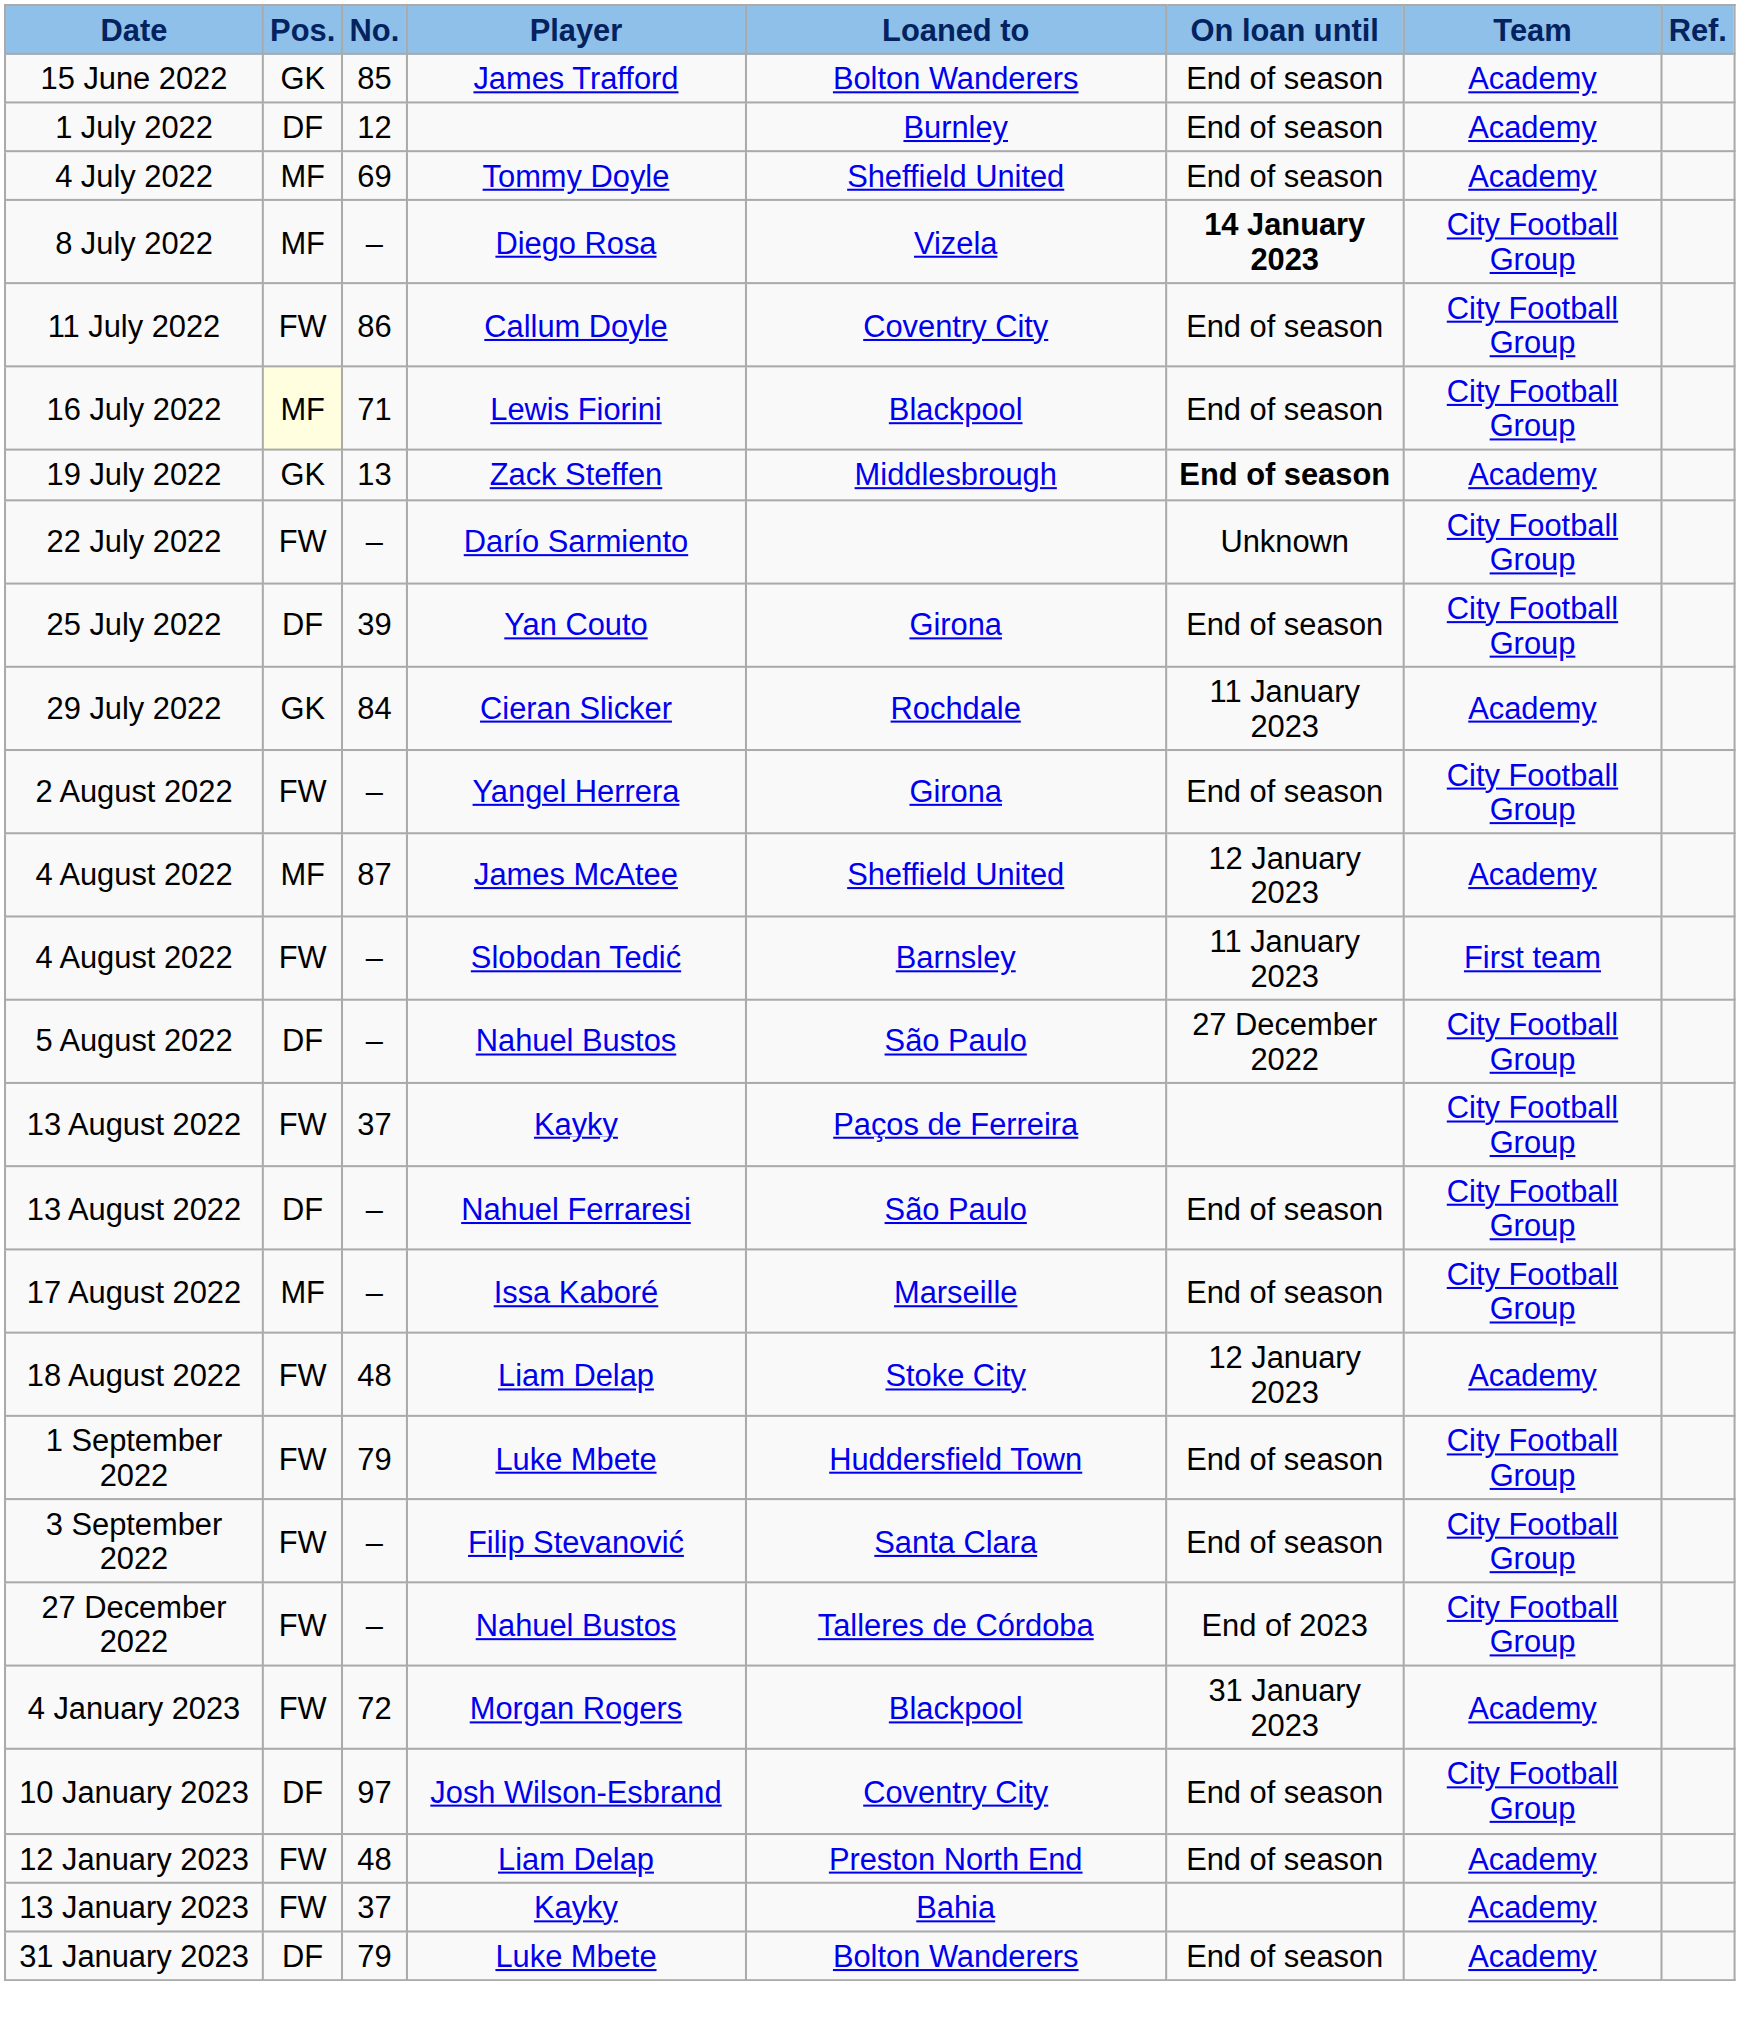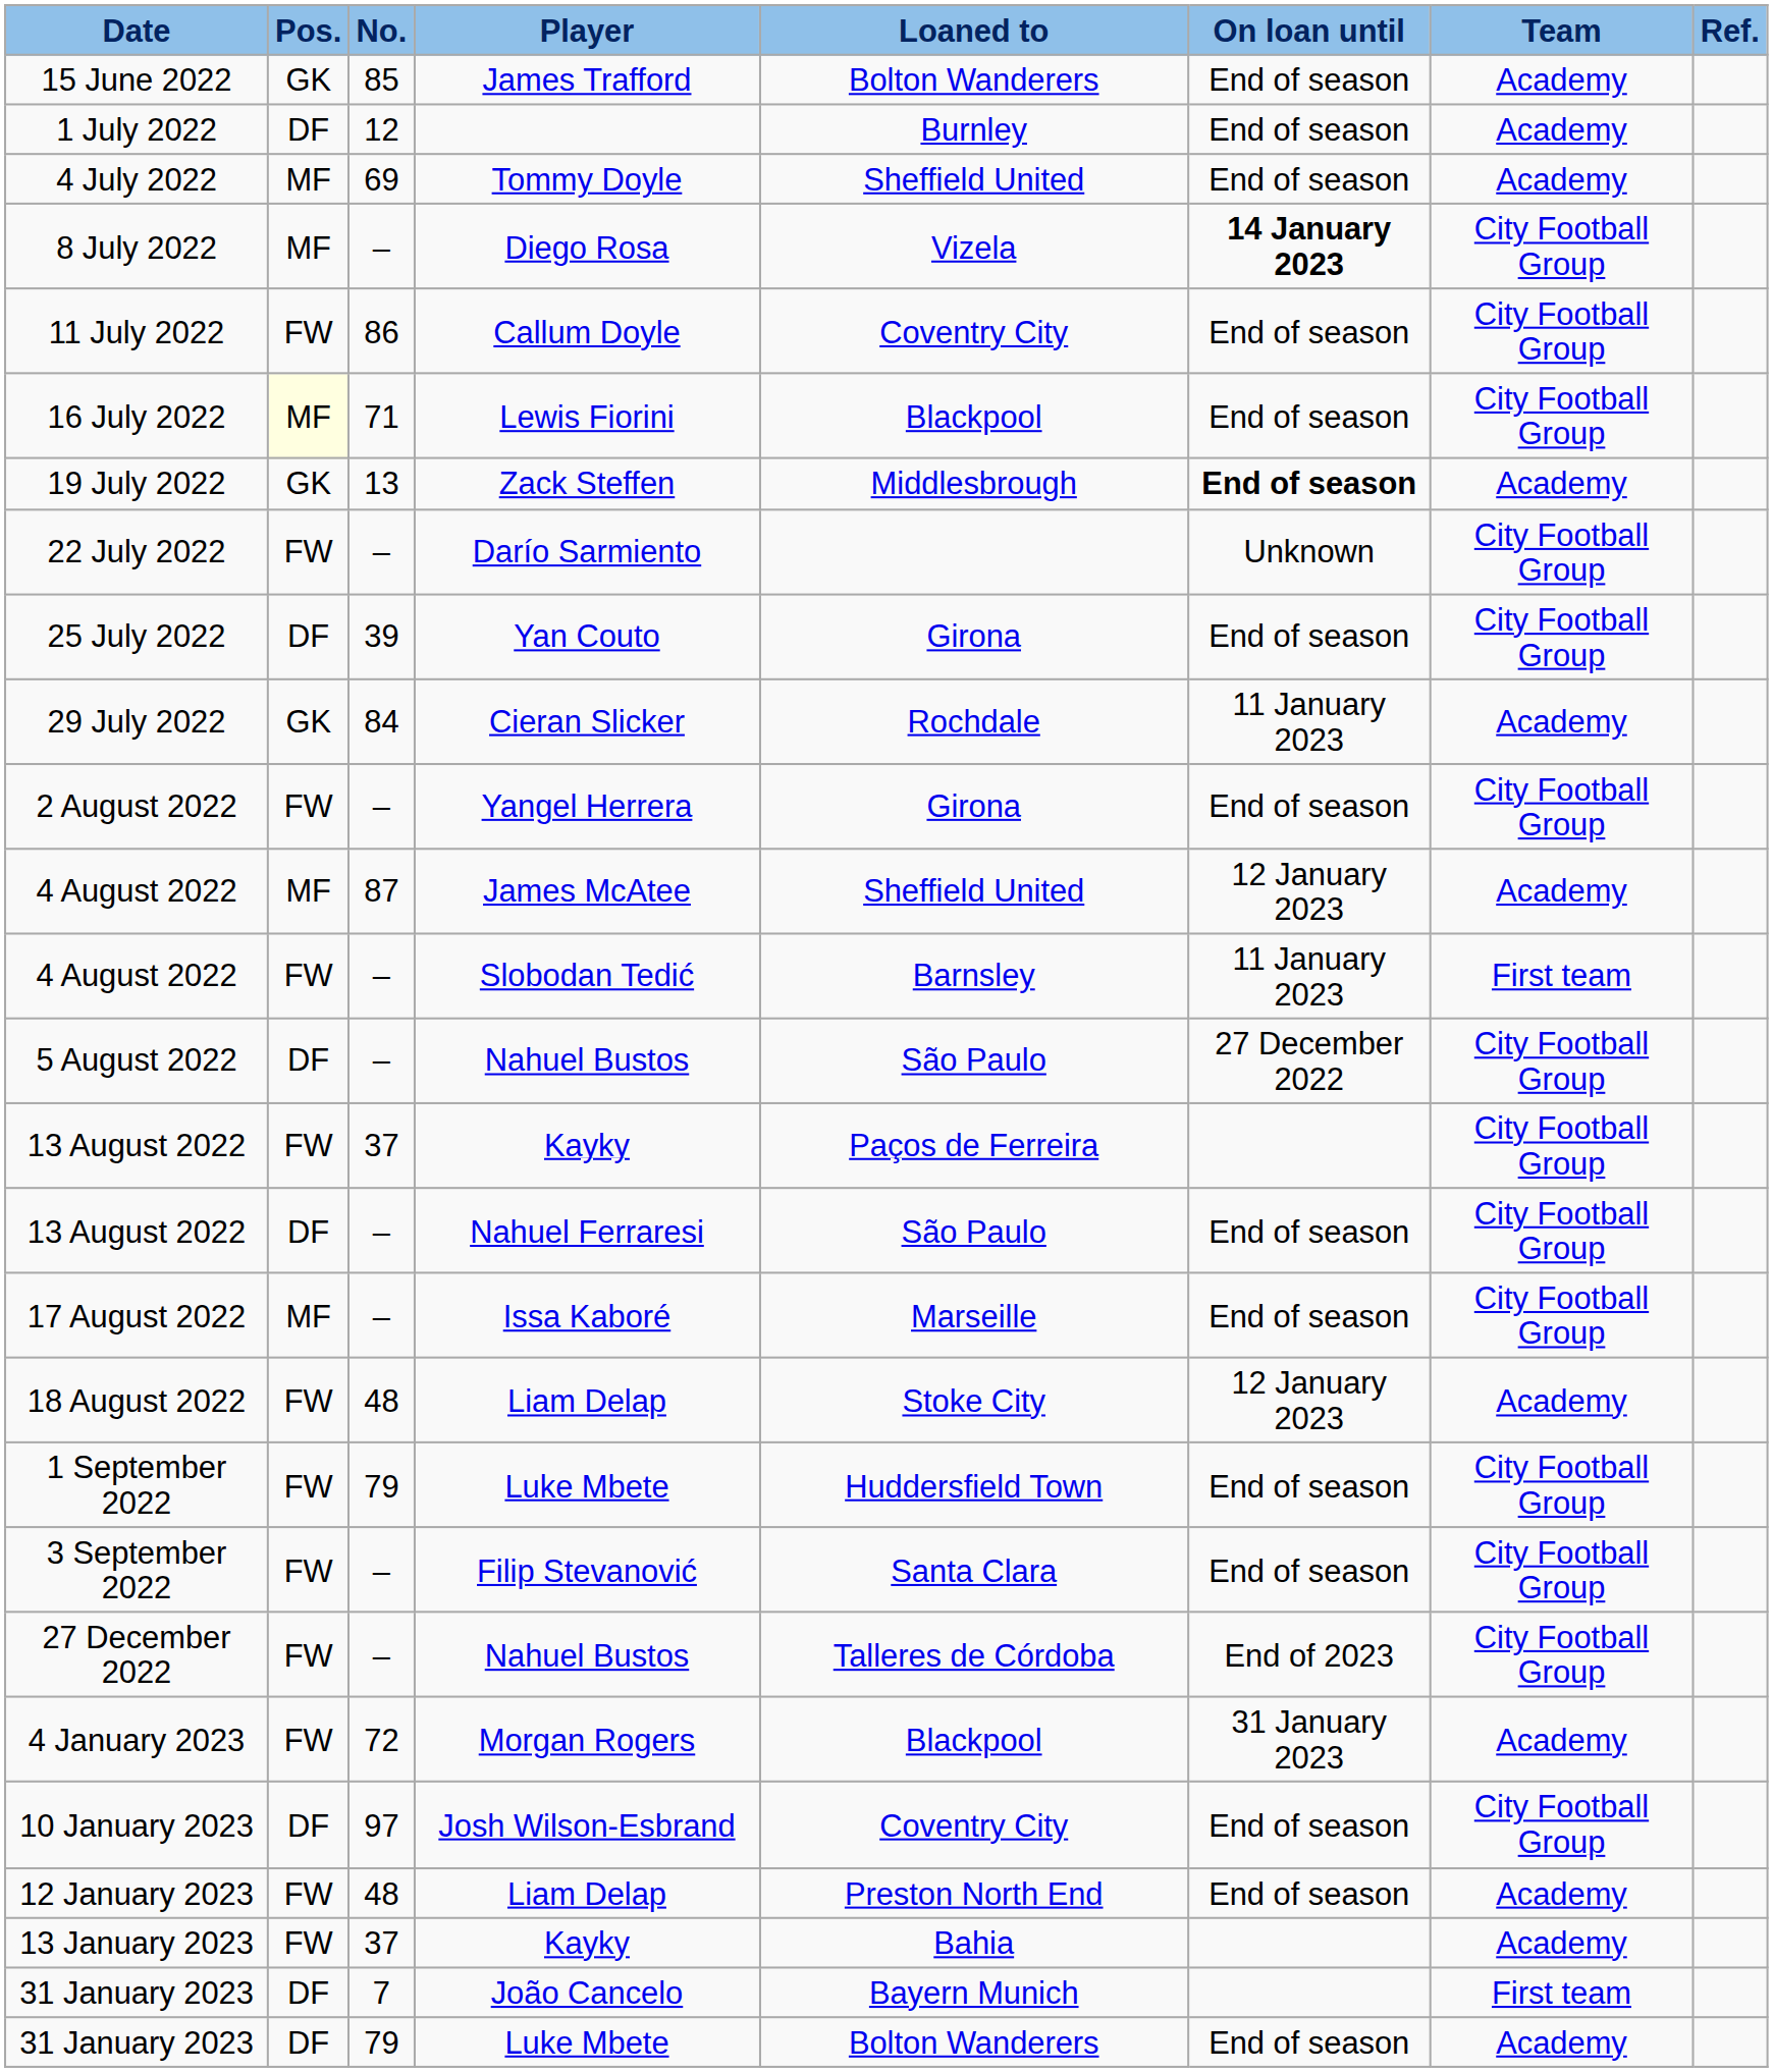 <table class="wikitable" style="text-align:center; font-size:95%; ">
 <tr>
 <th style="background:#8FC0E9; color:#022360; width:120px;">Date</th>
 <th style="background:#8FC0E9; color:#022360; width:20px;">Pos.</th>
 <th style="background:#8FC0E9; color:#022360; width:20px;">No.</th>
 <th style="background:#8FC0E9; color:#022360; width:160px;">Player</th>
 <th style="background:#8FC0E9; color:#022360; width:200px;">Loaned to</th>
 <th style="background:#8FC0E9; color:#022360; width:110px;">On loan until</th>
 <th style="background:#8FC0E9; color:#022360; width:120px;">Team</th>
 <th style="background:#8FC0E9; color:#022360; width:25px">Ref.</th>
 </tr>
 <tr>
 <td>15 June 2022</td>
 <td>GK</td>
 <td>85</td>
 <td> <a href='#'>James Trafford</a></td>
 <td><a href='#'>Bolton Wanderers</a></td>
 <td>End of season</td>
 <td><a href='#'>Academy</a></td>
 <td></td>
 </tr>
 <tr>
 <td>1 July 2022</td>
 <td>DF</td>
 <td>12</td>
 <td></td>
 <td><a href='#'>Burnley</a></td>
 <td>End of season</td>
 <td><a href='#'>Academy</a></td>
 <td></td>
 </tr>
 <tr>
 <td>4 July 2022</td>
 <td>MF</td>
 <td>69</td>
 <td> <a href='#'>Tommy Doyle</a></td>
 <td><a href='#'>Sheffield United</a></td>
 <td>End of season</td>
 <td><a href='#'>Academy</a></td>
 <td></td>
 </tr>
 <tr>
 <td>8 July 2022</td>
 <td>MF</td>
 <td>–</td>
 <td> <a href='#'>Diego Rosa</a></td>
 <td> <a href='#'>Vizela</a></td>
 <td><strong>14 January 2023</strong></td>
 <td><a href='#'>City Football Group</a></td>
 <td></td>
 </tr>
 <tr>
 <td>11 July 2022</td>
 <td>FW</td>
 <td>86</td>
 <td> <a href='#'>Callum Doyle</a></td>
 <td><a href='#'>Coventry City</a></td>
 <td>End of season</td>
 <td><a href='#'>City Football Group</a></td>
 <td></td>
 </tr>
 <tr>
 <td>16 July 2022</td>
 <td style="background: lightyellow;">MF</td>
 <td>71</td>
 <td> <a href='#'>Lewis Fiorini</a></td>
 <td><a href='#'>Blackpool</a></td>
 <td>End of season</td>
 <td><a href='#'>City Football Group</a></td>
 <td></td>
 </tr>
 <tr>
 <td>19 July 2022</td>
 <td>GK</td>
 <td>13</td>
 <td> <a href='#'>Zack Steffen</a></td>
 <td><a href='#'>Middlesbrough</a></td>
 <td><strong>End of season</strong></td>
 <td><a href='#'>Academy</a></td>
 <td></td>
 </tr>
 <tr>
 <td>22 July 2022</td>
 <td>FW</td>
 <td>–</td>
 <td> <a href='#'>Darío Sarmiento</a></td>
 <td></td>
 <td>Unknown</td>
 <td><a href='#'>City Football Group</a></td>
 <td></td>
 </tr>
 <tr>
 <td>25 July 2022</td>
 <td>DF</td>
 <td>39</td>
 <td> <a href='#'>Yan Couto</a></td>
 <td> <a href='#'>Girona</a></td>
 <td>End of season</td>
 <td><a href='#'>City Football Group</a></td>
 <td></td>
 </tr>
 <tr>
 <td>29 July 2022</td>
 <td>GK</td>
 <td>84</td>
 <td> <a href='#'>Cieran Slicker</a></td>
 <td><a href='#'>Rochdale</a></td>
 <td>11 January 2023</td>
 <td><a href='#'>Academy</a></td>
 <td></td>
 </tr>
 <tr>
 <td>2 August 2022</td>
 <td>FW</td>
 <td>–</td>
 <td> <a href='#'>Yangel Herrera</a></td>
 <td> <a href='#'>Girona</a></td>
 <td>End of season</td>
 <td><a href='#'>City Football Group</a></td>
 <td></td>
 </tr>
 <tr>
 <td>4 August 2022</td>
 <td>MF</td>
 <td>87</td>
 <td> <a href='#'>James McAtee</a></td>
 <td><a href='#'>Sheffield United</a></td>
 <td>12 January 2023</td>
 <td><a href='#'>Academy</a></td>
 <td></td>
 </tr>
 <tr>
 <td>4 August 2022</td>
 <td>FW</td>
 <td>–</td>
 <td> <a href='#'>Slobodan Tedić</a></td>
 <td><a href='#'>Barnsley</a></td>
 <td>11 January 2023</td>
 <td><a href='#'>First team</a></td>
 <td></td>
 </tr>
 <tr>
 <td>5 August 2022</td>
 <td>DF</td>
 <td>–</td>
 <td> <a href='#'>Nahuel Bustos</a></td>
 <td> <a href='#'>São Paulo</a></td>
 <td>27 December 2022</td>
 <td><a href='#'>City Football Group</a></td>
 <td></td>
 </tr>
 <tr>
 <td>13 August 2022</td>
 <td>FW</td>
 <td>37</td>
 <td> <a href='#'>Kayky</a></td>
 <td> <a href='#'>Paços de Ferreira</a></td>
 <td></td>
 <td><a href='#'>City Football Group</a></td>
 <td></td>
 </tr>
 <tr>
 <td>13 August 2022</td>
 <td>DF</td>
 <td>–</td>
 <td> <a href='#'>Nahuel Ferraresi</a></td>
 <td> <a href='#'>São Paulo</a></td>
 <td>End of season</td>
 <td><a href='#'>City Football Group</a></td>
 <td></td>
 </tr>
 <tr>
 <td>17 August 2022</td>
 <td>MF</td>
 <td>–</td>
 <td> <a href='#'>Issa Kaboré</a></td>
 <td> <a href='#'>Marseille</a></td>
 <td>End of season</td>
 <td><a href='#'>City Football Group</a></td>
 <td></td>
 </tr>
 <tr>
 <td>18 August 2022</td>
 <td>FW</td>
 <td>48</td>
 <td> <a href='#'>Liam Delap</a></td>
 <td><a href='#'>Stoke City</a></td>
 <td>12 January 2023</td>
 <td><a href='#'>Academy</a></td>
 <td></td>
 </tr>
 <tr>
 <td>1 September 2022</td>
 <td>FW</td>
 <td>79</td>
 <td> <a href='#'>Luke Mbete</a></td>
 <td><a href='#'>Huddersfield Town</a></td>
 <td>End of season</td>
 <td><a href='#'>City Football Group</a></td>
 <td></td>
 </tr>
 <tr>
 <td>3 September 2022</td>
 <td>FW</td>
 <td>–</td>
 <td> <a href='#'>Filip Stevanović</a></td>
 <td> <a href='#'>Santa Clara</a></td>
 <td>End of season</td>
 <td><a href='#'>City Football Group</a></td>
 <td></td>
 </tr>
 <tr>
 <td>27 December 2022</td>
 <td>FW</td>
 <td>–</td>
 <td> <a href='#'>Nahuel Bustos</a></td>
 <td> <a href='#'>Talleres de Córdoba</a></td>
 <td>End of 2023</td>
 <td><a href='#'>City Football Group</a></td>
 <td></td>
 </tr>
 <tr>
 <td>4 January 2023</td>
 <td>FW</td>
 <td>72</td>
 <td> <a href='#'>Morgan Rogers</a></td>
 <td><a href='#'>Blackpool</a></td>
 <td>31 January 2023</td>
 <td><a href='#'>Academy</a></td>
 <td></td>
 </tr>
 <tr>
 <td>10 January 2023</td>
 <td>DF</td>
 <td>97</td>
 <td> <a href='#'>Josh Wilson-Esbrand</a></td>
 <td><a href='#'>Coventry City</a></td>
 <td>End of season</td>
 <td><a href='#'>City Football Group</a></td>
 <td></td>
 </tr>
 <tr>
 <td>12 January 2023</td>
 <td>FW</td>
 <td>48</td>
 <td> <a href='#'>Liam Delap</a></td>
 <td><a href='#'>Preston North End</a></td>
 <td>End of season</td>
 <td><a href='#'>Academy</a></td>
 <td></td>
 </tr>
 <tr>
 <td>13 January 2023</td>
 <td>FW</td>
 <td>37</td>
 <td> <a href='#'>Kayky</a></td>
 <td> <a href='#'>Bahia</a></td>
 <td></td>
 <td><a href='#'>Academy</a></td>
 <td></td>
 </tr>
 <tr>
 <td>31 January 2023</td>
 <td>DF</td>
+<td>7</td>
+<td> <a href='#'>João Cancelo</a></td>
+<td> <a href='#'>Bayern Munich</a></td>
+<td></td>
+<td><a href='#'>First team</a></td>
+<td></td>
+</tr>
+<tr>
+<td>31 January 2023</td>
+<td>DF</td>
 <td>79</td>
 <td> <a href='#'>Luke Mbete</a></td>
 <td><a href='#'>Bolton Wanderers</a></td>
 <td>End of season</td>
 <td><a href='#'>Academy</a></td>
 <td></td>
 </tr>
 </table>
